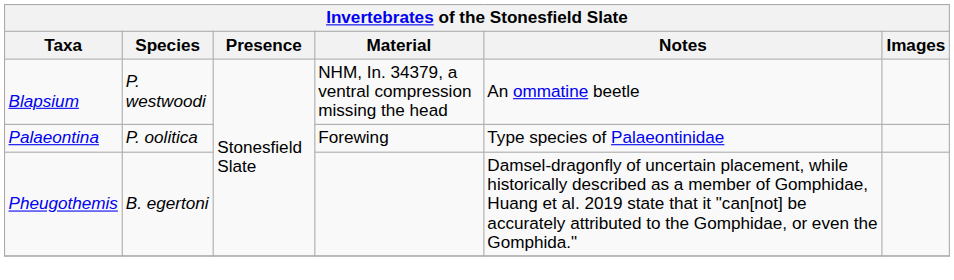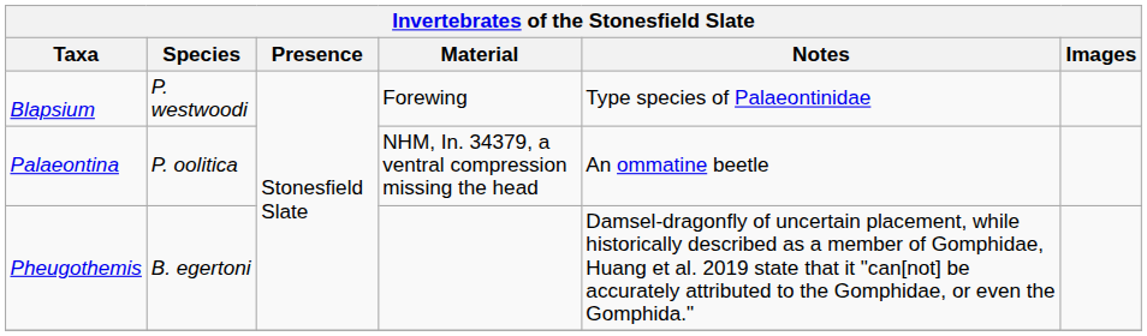 <table class="wikitable" align="center" width="100%">
 <tr>
 <th colspan="7" align="center"><strong><a href='#'>Invertebrates</a> of the Stonesfield Slate</strong></th>
 </tr>
 <tr>
 <th>Taxa</th>
 <th>Species</th>
 <th>Presence</th>
 <th>Material</th>
 <th>Notes</th>
 <th>Images</th>
 </tr>
 <tr>
 <td><br><em><a href='#'>Blapsium</a></em></td>
 <td><em>P. westwoodi</em></td>
 <td rowspan="3">Stonesfield Slate</td>
-<td>NHM, In. 34379, a ventral compression missing the head</td>
-<td>An <a href='#'>ommatine</a> beetle</td>
+<td>Forewing</td>
+<td>Type species of <a href='#'>Palaeontinidae</a></td>
 <td></td>
 </tr>
 <tr>
 <td><em><a href='#'>Palaeontina</a></em></td>
 <td><em>P. oolitica</em></td>
-<td>Forewing</td>
-<td>Type species of <a href='#'>Palaeontinidae</a></td>
+<td>NHM, In. 34379, a ventral compression missing the head</td>
+<td>An <a href='#'>ommatine</a> beetle</td>
 <td></td>
 </tr>
 <tr>
 <td><em><a href='#'>Pheugothemis</a></em></td>
 <td><em>B. egertoni</em></td>
 <td></td>
 <td>Damsel-dragonfly of uncertain placement, while historically described as a member of Gomphidae, Huang et al. 2019 state that  it "can[not] be accurately attributed to the Gomphidae, or even the Gomphida."</td>
 <td></td>
 </tr>
 <tr>
 </tr>
 </table>
